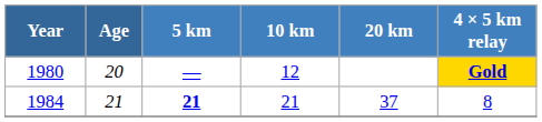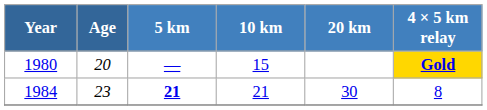 <table class="wikitable" style="font-size:95%; text-align:center; border:grey solid 1px; border-collapse:collapse; background:#ffffff;">
 <tr>
 <th style="background-color:#369; color:white; width:60px;"> Year </th>
 <th style="background-color:#369; color:white; width:40px;"> Age </th>
 <th style="background-color:#4180be; color:white; width:75px;"> 5 km </th>
 <th style="background-color:#4180be; color:white; width:75px;"> 10 km </th>
 <th style="background-color:#4180be; color:white; width:75px;"> 20 km </th>
 <th style="background-color:#4180be; color:white; width:75px;"> 4 × 5 km <br> relay </th>
 </tr>
 <tr>
 <td><a href='#'>1980</a></td>
 <td><em>20</em></td>
 <td><a href='#'>—</a></td>
-<td><a href='#'>12</a></td>
+<td><a href='#'>15</a></td>
 <td></td>
 <td style="background:gold;"><a href='#'><strong>Gold</strong></a></td>
 </tr>
 <tr>
 <td><a href='#'>1984</a></td>
-<td><em>21</em></td>
+<td><em>23</em></td>
 <td><strong><a href='#'>21</a></strong></td>
 <td><a href='#'>21</a></td>
-<td><a href='#'>37</a></td>
+<td><a href='#'>30</a></td>
 <td><a href='#'>8</a></td>
 </tr>
 <tr>
 </tr>
 </table>
